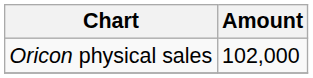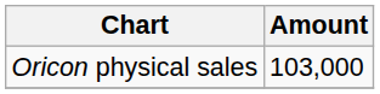 <table class="wikitable">
 <tr>
 <th>Chart</th>
 <th>Amount</th>
 </tr>
 <tr>
 <td><em>Oricon</em> physical sales</td>
-<td>102,000</td>
+<td>103,000</td>
 </tr>
 <tr>
 </tr>
 </table>
